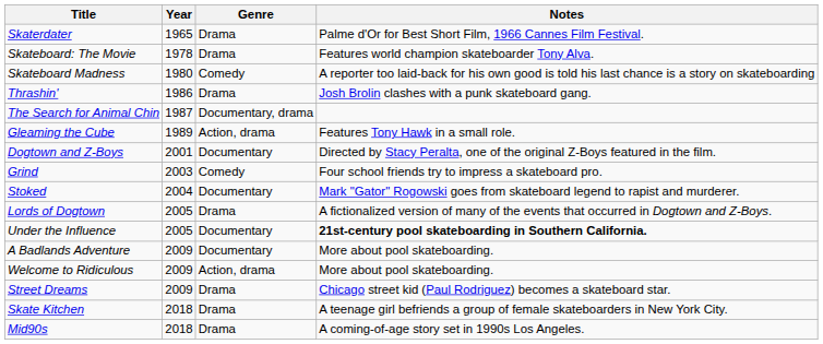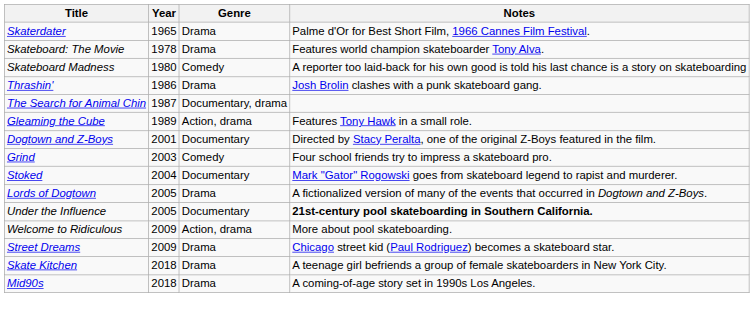 <table class="wikitable sortable">
 <tr>
 <th>Title</th>
 <th>Year</th>
 <th>Genre</th>
 <th>Notes</th>
 </tr>
 <tr>
 <td><em><a href='#'>Skaterdater</a></em></td>
 <td>1965</td>
 <td>Drama</td>
 <td>Palme d'Or for Best Short Film, <a href='#'>1966 Cannes Film Festival</a>.</td>
 </tr>
 <tr |->
 <td><em>Skateboard: The Movie</em></td>
 <td>1978</td>
 <td>Drama</td>
 <td>Features world champion skateboarder <a href='#'>Tony Alva</a>.</td>
 </tr>
 <tr>
 <td><em>Skateboard Madness</em></td>
 <td>1980</td>
 <td>Comedy</td>
 <td>A reporter too laid-back for his own good is told his last chance is a story on skateboarding</td>
 </tr>
 <tr>
 <td><em><a href='#'>Thrashin'</a></em></td>
 <td>1986</td>
 <td>Drama</td>
 <td><a href='#'>Josh Brolin</a> clashes with a punk skateboard gang.</td>
 </tr>
 <tr>
 <td><em><a href='#'>The Search for Animal Chin</a></em></td>
 <td>1987</td>
 <td>Documentary, drama</td>
 <td></td>
 </tr>
 <tr>
 <td><em><a href='#'>Gleaming the Cube</a></em></td>
 <td>1989</td>
 <td>Action, drama</td>
 <td>Features <a href='#'>Tony Hawk</a> in a small role.</td>
 </tr>
 <tr>
 <td><em><a href='#'>Dogtown and Z-Boys</a></em></td>
 <td>2001</td>
 <td>Documentary</td>
 <td>Directed by <a href='#'>Stacy Peralta</a>, one of the original Z-Boys featured in the film.</td>
 </tr>
 <tr>
 <td><em><a href='#'>Grind</a></em></td>
 <td>2003</td>
 <td>Comedy</td>
 <td>Four school friends try to impress a skateboard pro.</td>
 </tr>
 <tr>
 <td><em><a href='#'>Stoked</a></em></td>
 <td>2004</td>
 <td>Documentary</td>
 <td><a href='#'>Mark "Gator" Rogowski</a> goes from skateboard legend to rapist and murderer.</td>
 </tr>
 <tr>
 <td><em><a href='#'>Lords of Dogtown</a></em></td>
 <td>2005</td>
 <td>Drama</td>
 <td>A fictionalized version of many of the events that occurred in <em>Dogtown and Z-Boys</em>.</td>
 </tr>
 <tr>
 <td><em>Under the Influence</em></td>
 <td>2005</td>
 <td>Documentary</td>
 <td><strong>21st-century pool skateboarding in Southern California.</strong></td>
 </tr>
 <tr>
-<td><em>A Badlands Adventure</em></td>
-<td>2009</td>
-<td>Documentary</td>
-<td>More about pool skateboarding.</td>
-</tr>
-<tr>
 <td><em>Welcome to Ridiculous</em></td>
 <td>2009</td>
 <td>Action, drama</td>
 <td>More about pool skateboarding.</td>
 </tr>
 <tr>
 <td><em><a href='#'>Street Dreams</a></em></td>
 <td>2009</td>
 <td>Drama</td>
 <td><a href='#'>Chicago</a> street kid (<a href='#'>Paul Rodriguez</a>) becomes a skateboard star.</td>
 </tr>
 <tr>
 <td><em><a href='#'>Skate Kitchen</a></em></td>
 <td>2018</td>
 <td>Drama</td>
 <td>A teenage girl befriends a group of female skateboarders in New York City.</td>
 </tr>
 <tr>
 <td><em><a href='#'>Mid90s</a></em></td>
 <td>2018</td>
 <td>Drama</td>
 <td>A coming-of-age story set in 1990s Los Angeles.</td>
 </tr>
 </table>
